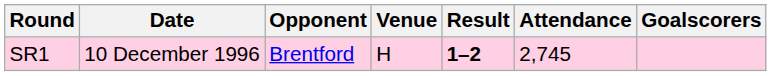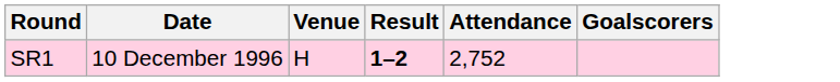 <table class="wikitable">
 <tr>
 <th>Round</th>
 <th>Date</th>
-<th>Opponent</th>
 <th>Venue</th>
 <th>Result</th>
 <th>Attendance</th>
 <th>Goalscorers</th>
 </tr>
 <tr style="background-color: #ffd0e3;">
 <td>SR1</td>
 <td>10 December 1996</td>
-<td><a href='#'>Brentford</a></td>
 <td>H</td>
 <td><strong>1–2</strong></td>
-<td>2,745</td>
+<td>2,752</td>
 <td></td>
 </tr>
 </table>
